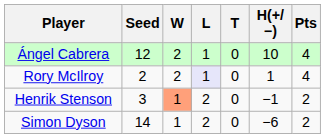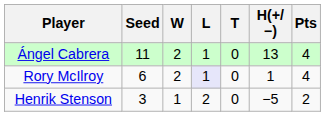 <table class="wikitable" style="text-align: center;">
 <tr>
 <th width=125>Player</th>
 <th width=25>Seed</th>
 <th width=25>W</th>
 <th width=25>L</th>
 <th width=25>T</th>
 <th width=40>H(+/−)</th>
 <th width=25>Pts</th>
 </tr>
 <tr style="background:#ccffcc;">
 <td><a href='#'>Ángel Cabrera</a></td>
-<td>12</td>
+<td>11</td>
 <td>2</td>
 <td>1</td>
 <td>0</td>
-<td>10</td>
+<td>13</td>
 <td>4</td>
 </tr>
 <tr>
 <td><a href='#'>Rory McIlroy</a></td>
-<td>2</td>
+<td>6</td>
 <td>2</td>
 <td style="background: lavender;">1</td>
 <td>0</td>
 <td>1</td>
 <td>4</td>
 </tr>
 <tr>
 <td><a href='#'>Henrik Stenson</a></td>
 <td>3</td>
-<td style="background: lightsalmon;">1</td>
-<td>2</td>
-<td>0</td>
-<td>−1</td>
-<td>2</td>
-</tr>
-<tr>
-<td><a href='#'>Simon Dyson</a></td>
-<td>14</td>
 <td>1</td>
 <td>2</td>
 <td>0</td>
-<td>−6</td>
+<td>−5</td>
 <td>2</td>
 </tr>
 </table>
